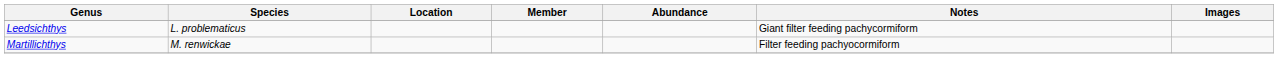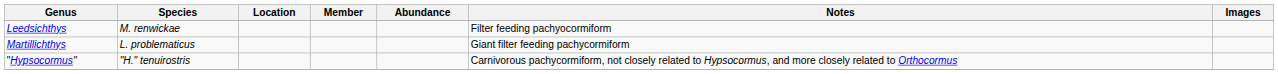 <table class="wikitable" align="center" width="100%">
 <tr>
 <th>Genus</th>
 <th>Species</th>
 <th>Location</th>
 <th>Member</th>
 <th>Abundance</th>
 <th>Notes</th>
 <th>Images</th>
 </tr>
 <tr>
 </tr>
 <tr>
 <td><em><a href='#'>Leedsichthys</a></em></td>
+<td><em>M. renwickae</em></td>
+<td></td>
+<td></td>
+<td></td>
+<td>Filter feeding pachyocormiform</td>
+<td></td>
+</tr>
+<tr>
+<td><em><a href='#'>Martillichthys</a></em></td>
 <td><em>L. problematicus</em></td>
 <td></td>
 <td></td>
 <td></td>
 <td>Giant filter feeding pachycormiform</td>
 <td></td>
 </tr>
 <tr>
-<td><em><a href='#'>Martillichthys</a></em></td>
-<td><em>M. renwickae</em></td>
+<td>"<em><a href='#'>Hypsocormus</a>"</em></td>
+<td><em>"H." tenuirostris</em></td>
 <td></td>
 <td></td>
 <td></td>
-<td>Filter feeding pachyocormiform</td>
+<td>Carnivorous pachycormiform, not closely related to <em>Hypsocormus</em>, and more closely related to <em><a href='#'>Orthocormus</a></em></td>
 <td></td>
 </tr>
 <tr>
 </tr>
 </table>
